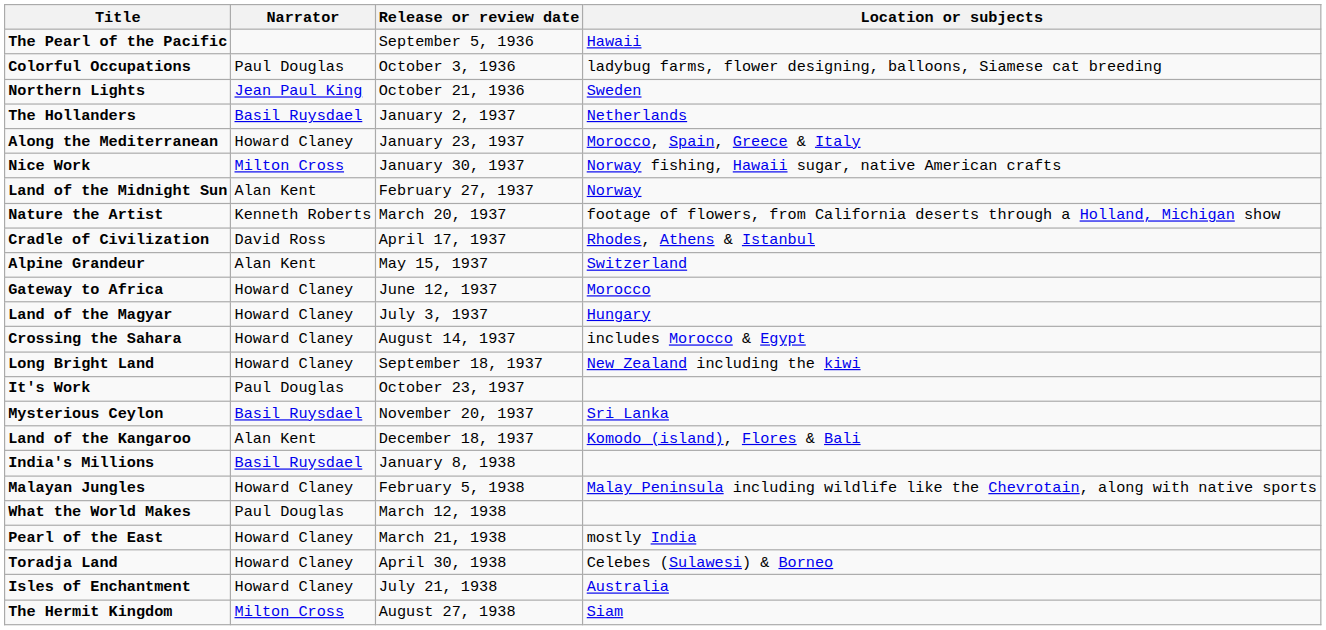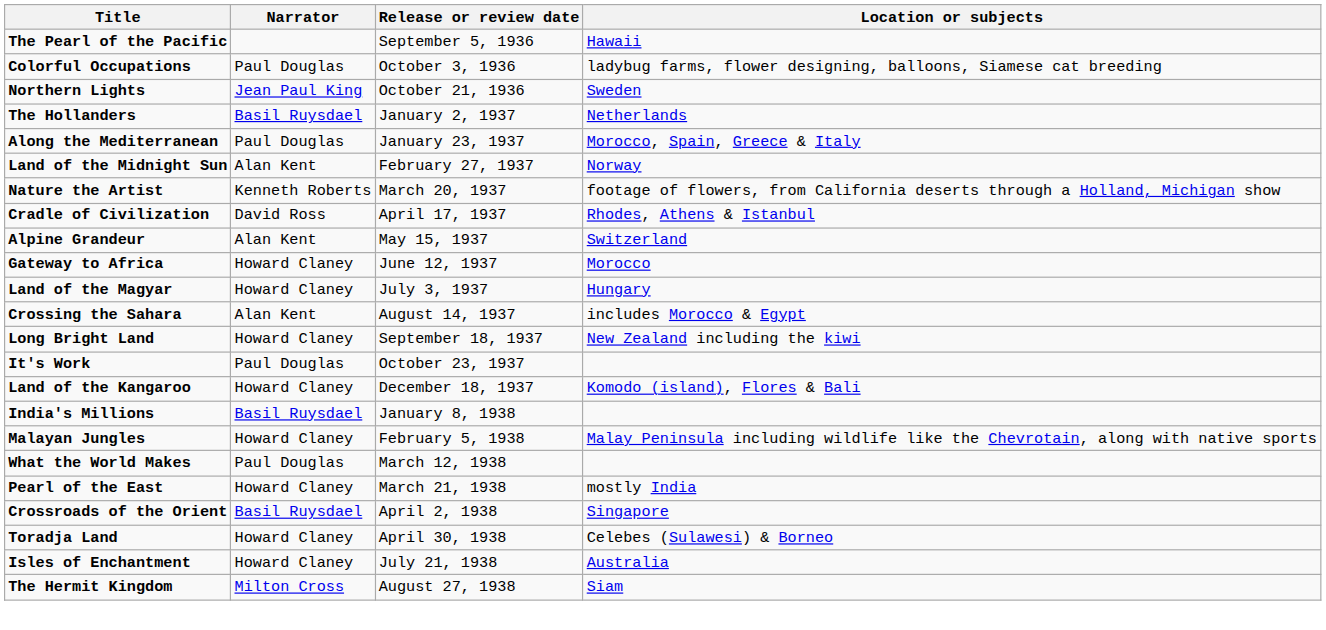 <table class="wikitable sortable" border="1">
 <tr>
 <th>Title</th>
 <th>Narrator</th>
 <th>Release or review date</th>
 <th>Location or subjects</th>
 </tr>
 <tr>
 <td><strong>The Pearl of the Pacific</strong></td>
 <td></td>
 <td>September 5, 1936</td>
 <td><a href='#'>Hawaii</a></td>
 </tr>
 <tr>
 <td><strong>Colorful Occupations</strong></td>
 <td>Paul Douglas</td>
 <td>October 3, 1936</td>
 <td>ladybug farms, flower designing, balloons, Siamese cat breeding</td>
 </tr>
 <tr>
 <td><strong>Northern Lights</strong></td>
 <td><a href='#'>Jean Paul King</a></td>
 <td>October 21, 1936</td>
 <td><a href='#'>Sweden</a></td>
 </tr>
 <tr>
 <td><strong>The Hollanders</strong></td>
 <td><a href='#'>Basil Ruysdael</a></td>
 <td>January 2, 1937</td>
 <td><a href='#'>Netherlands</a></td>
 </tr>
 <tr>
 <td><strong>Along the Mediterranean</strong></td>
-<td>Howard Claney</td>
+<td>Paul Douglas</td>
 <td>January 23, 1937</td>
 <td><a href='#'>Morocco</a>, <a href='#'>Spain</a>, <a href='#'>Greece</a> & <a href='#'>Italy</a></td>
-</tr>
-<tr>
-<td><strong>Nice Work</strong></td>
-<td><a href='#'>Milton Cross</a></td>
-<td>January 30, 1937</td>
-<td><a href='#'>Norway</a> fishing, <a href='#'>Hawaii</a> sugar, native American crafts</td>
 </tr>
 <tr>
 <td><strong>Land of the Midnight Sun</strong></td>
 <td>Alan Kent</td>
 <td>February 27, 1937</td>
 <td><a href='#'>Norway</a></td>
 </tr>
 <tr>
 <td><strong>Nature the Artist</strong></td>
 <td>Kenneth Roberts</td>
 <td>March 20, 1937</td>
 <td>footage of flowers, from California deserts through a <a href='#'>Holland, Michigan</a> show</td>
 </tr>
 <tr>
 <td><strong>Cradle of Civilization</strong></td>
 <td>David Ross</td>
 <td>April 17, 1937</td>
 <td><a href='#'>Rhodes</a>, <a href='#'>Athens</a> & <a href='#'>Istanbul</a></td>
 </tr>
 <tr>
 <td><strong>Alpine Grandeur</strong></td>
 <td>Alan Kent</td>
 <td>May 15, 1937</td>
 <td><a href='#'>Switzerland</a></td>
 </tr>
 <tr>
 <td><strong>Gateway to Africa</strong></td>
 <td>Howard Claney</td>
 <td>June 12, 1937</td>
 <td><a href='#'>Morocco</a></td>
 </tr>
 <tr>
 <td><strong>Land of the Magyar</strong></td>
 <td>Howard Claney</td>
 <td>July 3, 1937</td>
 <td><a href='#'>Hungary</a></td>
 </tr>
 <tr>
 <td><strong>Crossing the Sahara</strong></td>
-<td>Howard Claney</td>
+<td>Alan Kent</td>
 <td>August 14, 1937</td>
 <td>includes <a href='#'>Morocco</a> & <a href='#'>Egypt</a></td>
 </tr>
 <tr>
 <td><strong>Long Bright Land</strong></td>
 <td>Howard Claney</td>
 <td>September 18, 1937</td>
 <td><a href='#'>New Zealand</a> including the <a href='#'>kiwi</a></td>
 </tr>
 <tr>
 <td><strong>It's Work</strong></td>
 <td>Paul Douglas</td>
 <td>October 23, 1937</td>
 </tr>
 <tr>
-<td><strong>Mysterious Ceylon</strong></td>
-<td><a href='#'>Basil Ruysdael</a></td>
-<td>November 20, 1937</td>
-<td><a href='#'>Sri Lanka</a></td>
-</tr>
-<tr>
 <td><strong>Land of the Kangaroo</strong></td>
-<td>Alan Kent</td>
+<td>Howard Claney</td>
 <td>December 18, 1937</td>
 <td><a href='#'>Komodo (island)</a>, <a href='#'>Flores</a> & <a href='#'>Bali</a></td>
 </tr>
 <tr>
 <td><strong>India's Millions</strong></td>
 <td><a href='#'>Basil Ruysdael</a></td>
 <td>January 8, 1938</td>
 </tr>
 <tr>
 <td><strong>Malayan Jungles</strong></td>
 <td>Howard Claney</td>
 <td>February 5, 1938</td>
 <td><a href='#'>Malay Peninsula</a> including wildlife like the <a href='#'>Chevrotain</a>, along with native sports</td>
 </tr>
 <tr>
 <td><strong>What the World Makes</strong></td>
 <td>Paul Douglas</td>
 <td>March 12, 1938</td>
 </tr>
 <tr>
 <td><strong>Pearl of the East</strong></td>
 <td>Howard Claney</td>
 <td>March 21, 1938</td>
 <td>mostly <a href='#'>India</a></td>
 </tr>
 <tr>
+<td><strong>Crossroads of the Orient</strong></td>
+<td><a href='#'>Basil Ruysdael</a></td>
+<td>April 2, 1938</td>
+<td><a href='#'>Singapore</a></td>
+</tr>
+<tr>
 <td><strong>Toradja Land</strong></td>
 <td>Howard Claney</td>
 <td>April 30, 1938</td>
 <td>Celebes (<a href='#'>Sulawesi</a>) & <a href='#'>Borneo</a></td>
 </tr>
 <tr>
 <td><strong>Isles of Enchantment</strong></td>
 <td>Howard Claney</td>
 <td>July 21, 1938</td>
 <td><a href='#'>Australia</a></td>
 </tr>
 <tr>
 <td><strong>The Hermit Kingdom</strong></td>
 <td><a href='#'>Milton Cross</a></td>
 <td>August 27, 1938</td>
 <td><a href='#'>Siam</a></td>
 </tr>
 </table>
